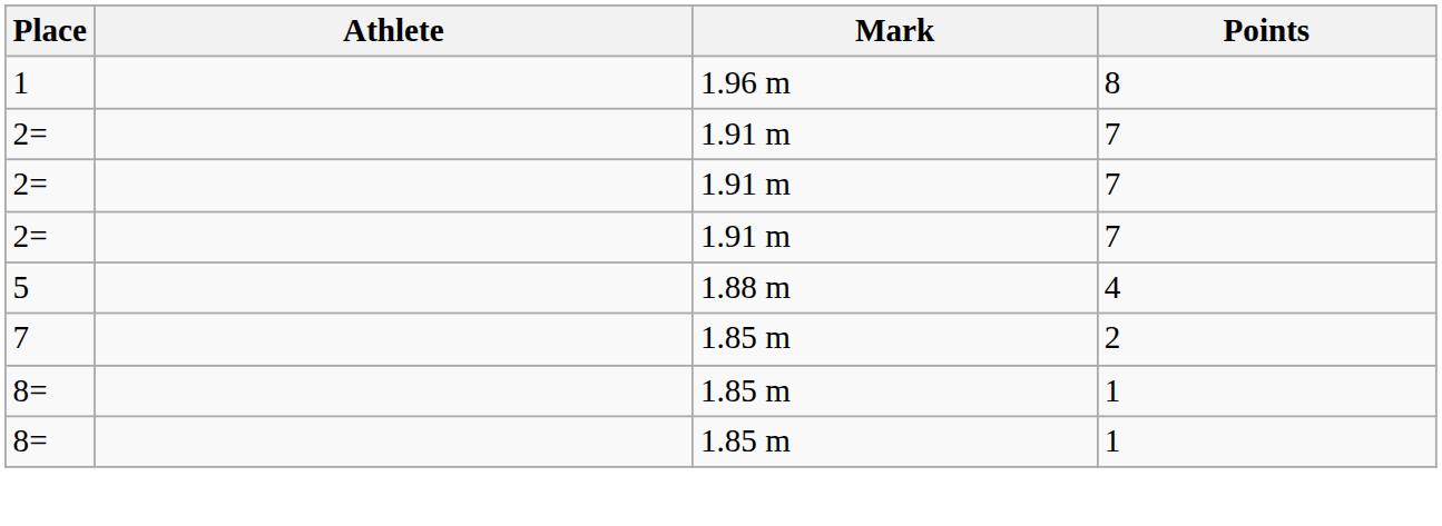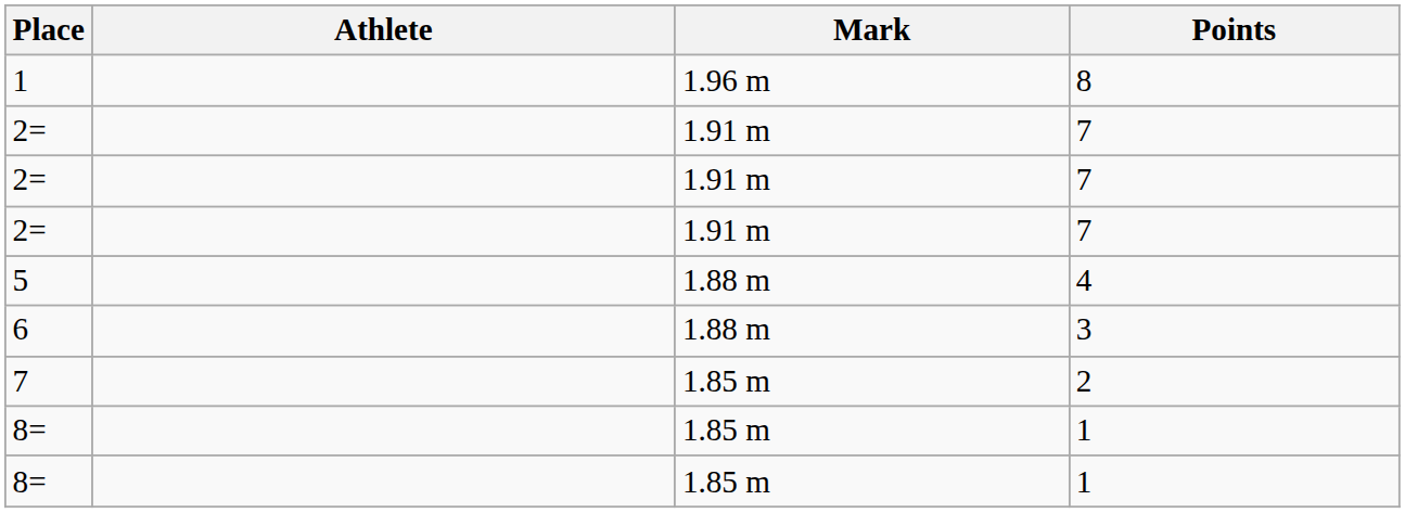 <table class=wikitable>
 <tr>
 <th>Place</th>
 <th style="width:18em">Athlete</th>
 <th style="width:12em">Mark</th>
 <th style="width:10em">Points</th>
 </tr>
 <tr>
 <td>1</td>
 <td></td>
 <td>1.96 m </td>
 <td>8</td>
 </tr>
 <tr>
 <td>2=</td>
 <td></td>
 <td>1.91 m</td>
 <td>7</td>
 </tr>
 <tr>
 <td>2=</td>
 <td></td>
 <td>1.91 m</td>
 <td>7</td>
 </tr>
 <tr>
 <td>2=</td>
 <td></td>
 <td>1.91 m</td>
 <td>7</td>
 </tr>
 <tr>
 <td>5</td>
 <td></td>
 <td>1.88 m</td>
 <td>4</td>
 </tr>
 <tr>
+<td>6</td>
+<td></td>
+<td>1.88 m</td>
+<td>3</td>
+</tr>
+<tr>
 <td>7</td>
 <td></td>
 <td>1.85 m</td>
 <td>2</td>
 </tr>
 <tr>
 <td>8=</td>
 <td></td>
 <td>1.85 m</td>
 <td>1</td>
 </tr>
 <tr>
 <td>8=</td>
 <td></td>
 <td>1.85 m</td>
 <td>1</td>
 </tr>
 </table>
